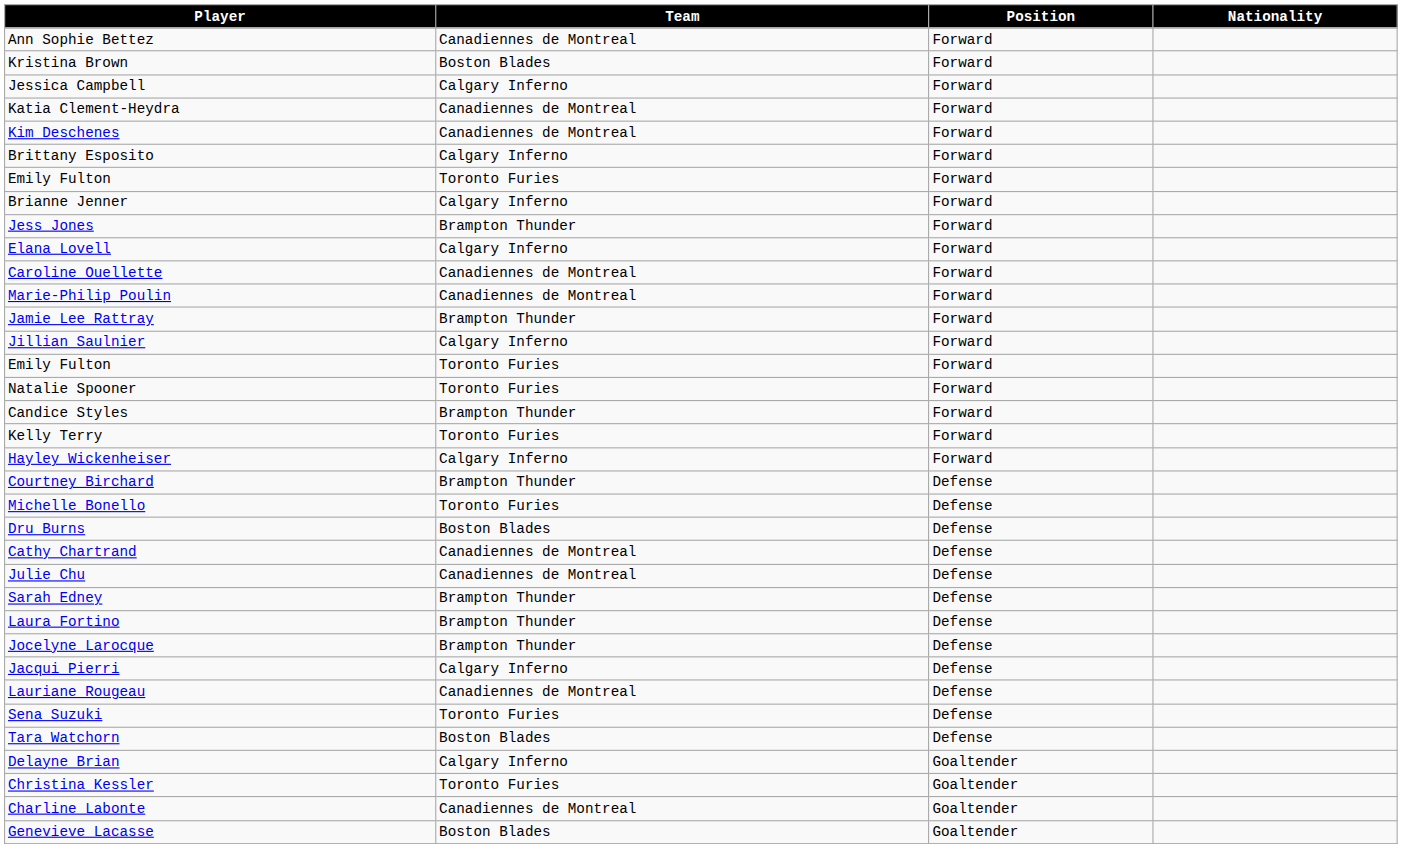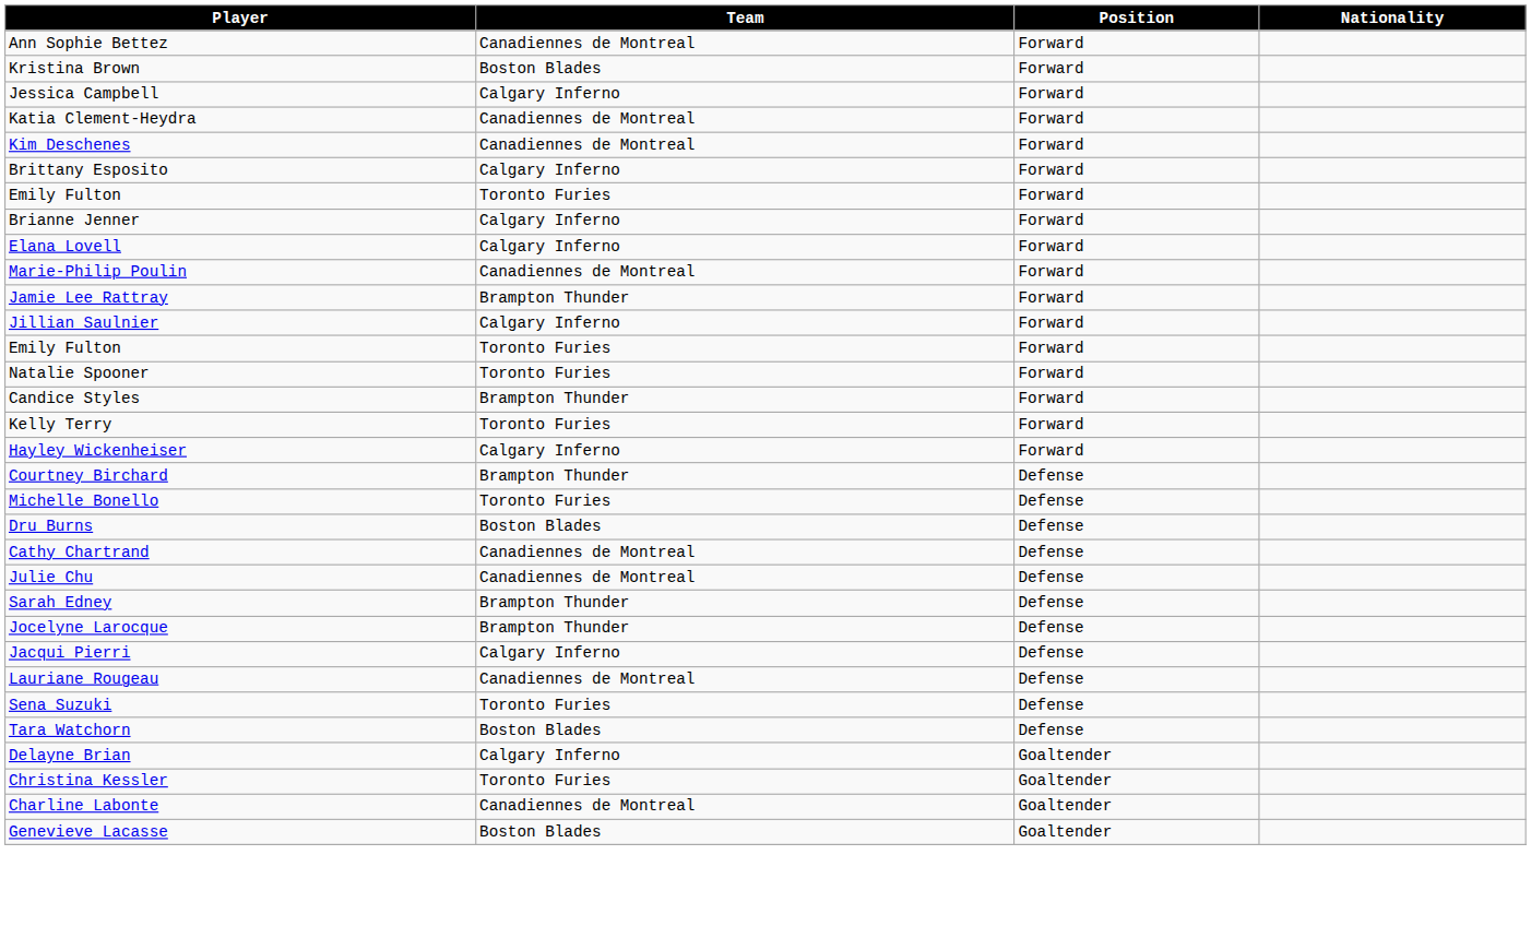 <table class="wikitable" width="80%">
 <tr align="center" style="background:black;color:white;">
 <td><strong>Player</strong></td>
 <td><strong> Team </strong></td>
 <td><strong>Position</strong></td>
 <td><strong> Nationality</strong></td>
 </tr>
 <tr align="center" bgcolor="">
 </tr>
 <tr>
 <td>Ann Sophie Bettez</td>
 <td>Canadiennes de Montreal</td>
 <td>Forward</td>
 <td></td>
 </tr>
 <tr>
 <td>Kristina Brown</td>
 <td>Boston Blades</td>
 <td>Forward</td>
 <td></td>
 </tr>
 <tr>
 <td>Jessica Campbell</td>
 <td>Calgary Inferno</td>
 <td>Forward</td>
 <td></td>
 </tr>
 <tr>
 <td>Katia Clement-Heydra</td>
 <td>Canadiennes de Montreal</td>
 <td>Forward</td>
 <td></td>
 </tr>
 <tr>
 <td><a href='#'>Kim Deschenes</a></td>
 <td>Canadiennes de Montreal</td>
 <td>Forward</td>
 <td></td>
 </tr>
 <tr>
 <td>Brittany Esposito</td>
 <td>Calgary Inferno</td>
 <td>Forward</td>
 <td></td>
 </tr>
 <tr>
 <td>Emily Fulton</td>
 <td>Toronto Furies</td>
 <td>Forward</td>
 <td></td>
 </tr>
 <tr>
 <td>Brianne Jenner</td>
 <td>Calgary Inferno</td>
 <td>Forward</td>
 <td></td>
 </tr>
 <tr>
-<td><a href='#'>Jess Jones</a></td>
-<td>Brampton Thunder</td>
-<td>Forward</td>
-<td></td>
-</tr>
-<tr>
 <td><a href='#'>Elana Lovell</a></td>
 <td>Calgary Inferno</td>
-<td>Forward</td>
-<td></td>
-</tr>
-<tr>
-<td><a href='#'>Caroline Ouellette</a></td>
-<td>Canadiennes de Montreal</td>
 <td>Forward</td>
 <td></td>
 </tr>
 <tr>
 <td><a href='#'>Marie-Philip Poulin</a></td>
 <td>Canadiennes de Montreal</td>
 <td>Forward</td>
 <td></td>
 </tr>
 <tr>
 <td><a href='#'>Jamie Lee Rattray</a></td>
 <td>Brampton Thunder</td>
 <td>Forward</td>
 <td></td>
 </tr>
 <tr>
 <td><a href='#'>Jillian Saulnier</a></td>
 <td>Calgary Inferno</td>
 <td>Forward</td>
 <td></td>
 </tr>
 <tr>
 <td>Emily Fulton</td>
 <td>Toronto Furies</td>
 <td>Forward</td>
 <td></td>
 </tr>
 <tr>
 <td>Natalie Spooner</td>
 <td>Toronto Furies</td>
 <td>Forward</td>
 <td></td>
 </tr>
 <tr>
 <td>Candice Styles</td>
 <td>Brampton Thunder</td>
 <td>Forward</td>
 <td></td>
 </tr>
 <tr>
 <td>Kelly Terry</td>
 <td>Toronto Furies</td>
 <td>Forward</td>
 <td></td>
 </tr>
 <tr>
 <td><a href='#'>Hayley Wickenheiser</a></td>
 <td>Calgary Inferno</td>
 <td>Forward</td>
 <td></td>
 </tr>
 <tr>
 <td><a href='#'>Courtney Birchard</a></td>
 <td>Brampton Thunder</td>
 <td>Defense</td>
 <td></td>
 </tr>
 <tr>
 <td><a href='#'>Michelle Bonello</a></td>
 <td>Toronto Furies</td>
 <td>Defense</td>
 <td></td>
 </tr>
 <tr>
 <td><a href='#'>Dru Burns</a></td>
 <td>Boston Blades</td>
 <td>Defense</td>
 <td></td>
 </tr>
 <tr>
 <td><a href='#'>Cathy Chartrand</a></td>
 <td>Canadiennes de Montreal</td>
 <td>Defense</td>
 <td></td>
 </tr>
 <tr>
 <td><a href='#'>Julie Chu</a></td>
 <td>Canadiennes de Montreal</td>
 <td>Defense</td>
 <td></td>
 </tr>
 <tr>
 <td><a href='#'>Sarah Edney</a></td>
 <td>Brampton Thunder</td>
 <td>Defense</td>
 <td></td>
 </tr>
 <tr>
-<td><a href='#'>Laura Fortino</a></td>
-<td>Brampton Thunder</td>
-<td>Defense</td>
-<td></td>
-</tr>
-<tr>
 <td><a href='#'>Jocelyne Larocque</a></td>
 <td>Brampton Thunder</td>
 <td>Defense</td>
 <td></td>
 </tr>
 <tr>
 <td><a href='#'>Jacqui Pierri</a></td>
 <td>Calgary Inferno</td>
 <td>Defense</td>
 <td></td>
 </tr>
 <tr>
 <td><a href='#'>Lauriane Rougeau</a></td>
 <td>Canadiennes de Montreal</td>
 <td>Defense</td>
 <td></td>
 </tr>
 <tr>
 <td><a href='#'>Sena Suzuki</a></td>
 <td>Toronto Furies</td>
 <td>Defense</td>
 <td></td>
 </tr>
 <tr>
 <td><a href='#'>Tara Watchorn</a></td>
 <td>Boston Blades</td>
 <td>Defense</td>
 <td></td>
 </tr>
 <tr>
 <td><a href='#'>Delayne Brian</a></td>
 <td>Calgary Inferno</td>
 <td>Goaltender</td>
 <td></td>
 </tr>
 <tr>
 <td><a href='#'>Christina Kessler</a></td>
 <td>Toronto Furies</td>
 <td>Goaltender</td>
 <td></td>
 </tr>
 <tr>
 <td><a href='#'>Charline Labonte</a></td>
 <td>Canadiennes de Montreal</td>
 <td>Goaltender</td>
 <td></td>
 </tr>
 <tr>
 <td><a href='#'>Genevieve Lacasse</a></td>
 <td>Boston Blades</td>
 <td>Goaltender</td>
 <td></td>
 </tr>
 <tr>
 </tr>
 </table>
